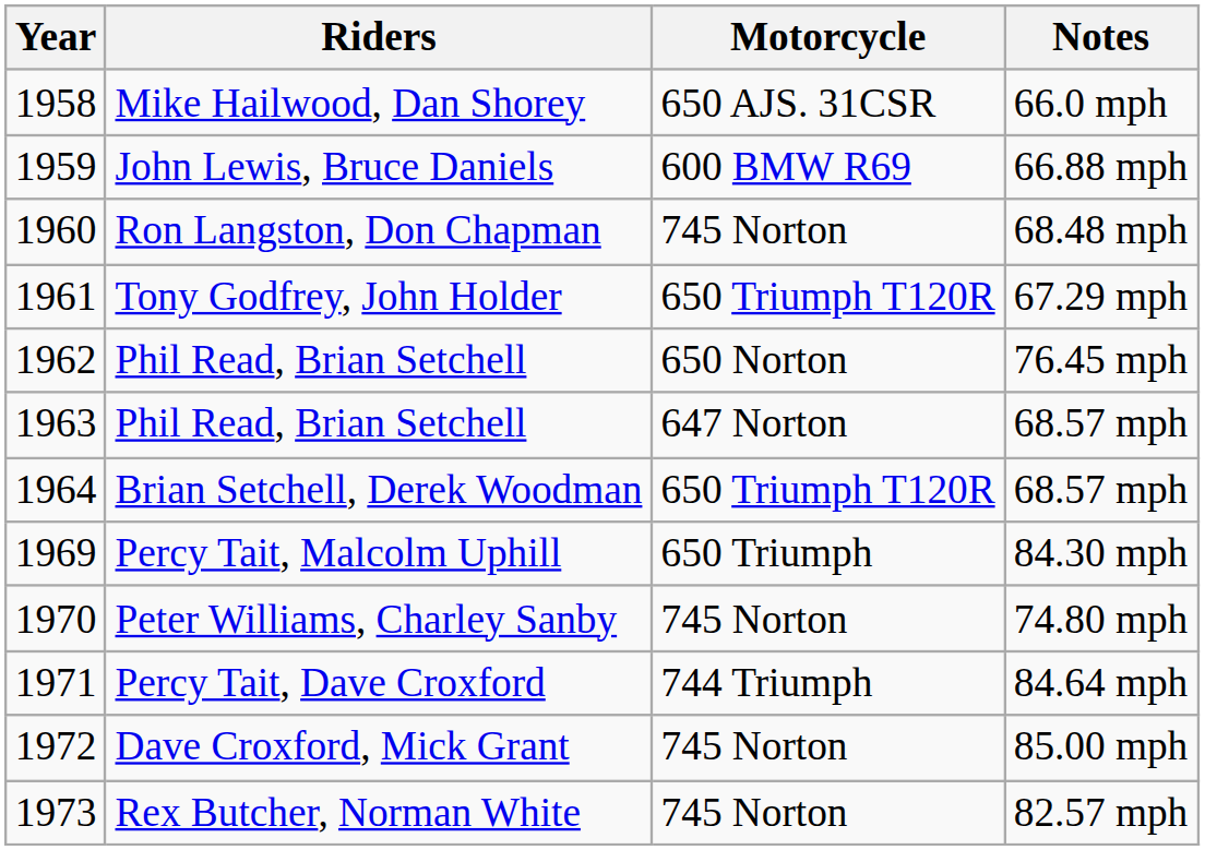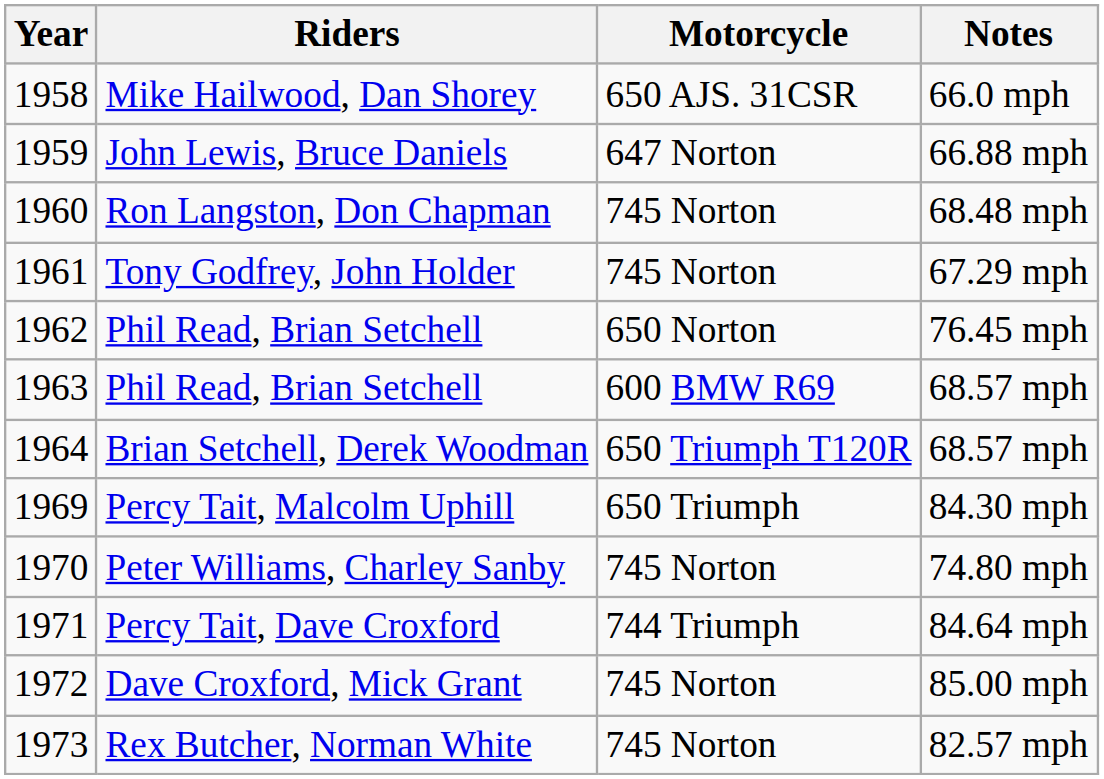 <table class="wikitable">
 <tr>
 <th>Year</th>
 <th>Riders</th>
 <th>Motorcycle</th>
 <th>Notes</th>
 </tr>
 <tr>
 <td>1958</td>
 <td><a href='#'>Mike Hailwood</a>, <a href='#'>Dan Shorey</a></td>
 <td>650 AJS. 31CSR</td>
 <td>66.0 mph</td>
 </tr>
 <tr>
 <td>1959</td>
 <td><a href='#'>John Lewis</a>, <a href='#'>Bruce Daniels</a></td>
-<td>600 <a href='#'>BMW R69</a></td>
+<td>647 Norton</td>
 <td>66.88 mph</td>
 </tr>
 <tr>
 <td>1960</td>
 <td><a href='#'>Ron Langston</a>, <a href='#'>Don Chapman</a></td>
 <td>745 Norton</td>
 <td>68.48 mph</td>
 </tr>
 <tr>
 <td>1961</td>
 <td><a href='#'>Tony Godfrey</a>, <a href='#'>John Holder</a></td>
-<td>650 <a href='#'>Triumph T120R</a></td>
+<td>745 Norton</td>
 <td>67.29 mph</td>
 </tr>
 <tr>
 <td>1962</td>
 <td><a href='#'>Phil Read</a>, <a href='#'>Brian Setchell</a></td>
 <td>650 Norton</td>
 <td>76.45 mph</td>
 </tr>
 <tr>
 <td>1963</td>
 <td><a href='#'>Phil Read</a>, <a href='#'>Brian Setchell</a></td>
-<td>647 Norton</td>
+<td>600 <a href='#'>BMW R69</a></td>
 <td>68.57 mph</td>
 </tr>
 <tr>
 <td>1964</td>
 <td><a href='#'>Brian Setchell</a>, <a href='#'>Derek Woodman</a></td>
 <td>650 <a href='#'>Triumph T120R</a></td>
 <td>68.57 mph</td>
 </tr>
 <tr>
 <td>1969</td>
 <td><a href='#'>Percy Tait</a>, <a href='#'>Malcolm Uphill</a></td>
 <td>650 Triumph</td>
 <td>84.30 mph</td>
 </tr>
 <tr>
 <td>1970</td>
 <td><a href='#'>Peter Williams</a>, <a href='#'>Charley Sanby</a></td>
 <td>745 Norton</td>
 <td>74.80 mph</td>
 </tr>
 <tr>
 <td>1971</td>
 <td><a href='#'>Percy Tait</a>, <a href='#'>Dave Croxford</a></td>
 <td>744 Triumph</td>
 <td>84.64 mph</td>
 </tr>
 <tr>
 <td>1972</td>
 <td><a href='#'>Dave Croxford</a>, <a href='#'>Mick Grant</a></td>
 <td>745 Norton</td>
 <td>85.00 mph</td>
 </tr>
 <tr>
 <td>1973</td>
 <td><a href='#'>Rex Butcher</a>, <a href='#'>Norman White</a></td>
 <td>745 Norton</td>
 <td>82.57 mph</td>
 </tr>
 </table>
